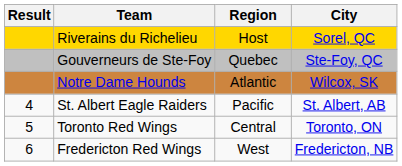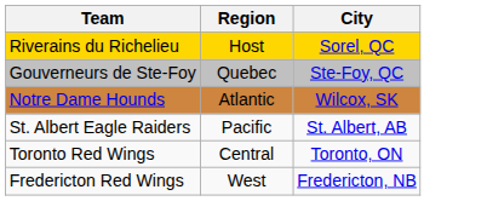 <table class="wikitable" style="text-align: center;">
 <tr>
-<th width=20>Result</th>
 <th>Team</th>
 <th width=80>Region</th>
 <th>City</th>
 </tr>
 <tr align="center" bgcolor=gold>
-<td></td>
 <td align="left">Riverains du Richelieu</td>
 <td>Host</td>
 <td><a href='#'>Sorel, QC</a></td>
 </tr>
 <tr align="center" bgcolor=silver>
-<td></td>
 <td align="left">Gouverneurs de Ste-Foy</td>
 <td>Quebec</td>
 <td><a href='#'>Ste-Foy, QC</a></td>
 </tr>
 <tr align="center" bgcolor=Peru>
-<td></td>
 <td align="left"><a href='#'>Notre Dame Hounds</a></td>
 <td>Atlantic</td>
 <td><a href='#'>Wilcox, SK</a></td>
 </tr>
 <tr>
-<td>4</td>
 <td align="left">St. Albert Eagle Raiders</td>
 <td>Pacific</td>
 <td><a href='#'>St. Albert, AB</a></td>
 </tr>
 <tr>
-<td>5</td>
 <td align="left">Toronto Red Wings</td>
 <td>Central</td>
 <td><a href='#'>Toronto, ON</a></td>
 </tr>
 <tr>
-<td>6</td>
 <td align="left">Fredericton Red Wings</td>
 <td>West</td>
 <td><a href='#'>Fredericton, NB</a></td>
 </tr>
 </table>
